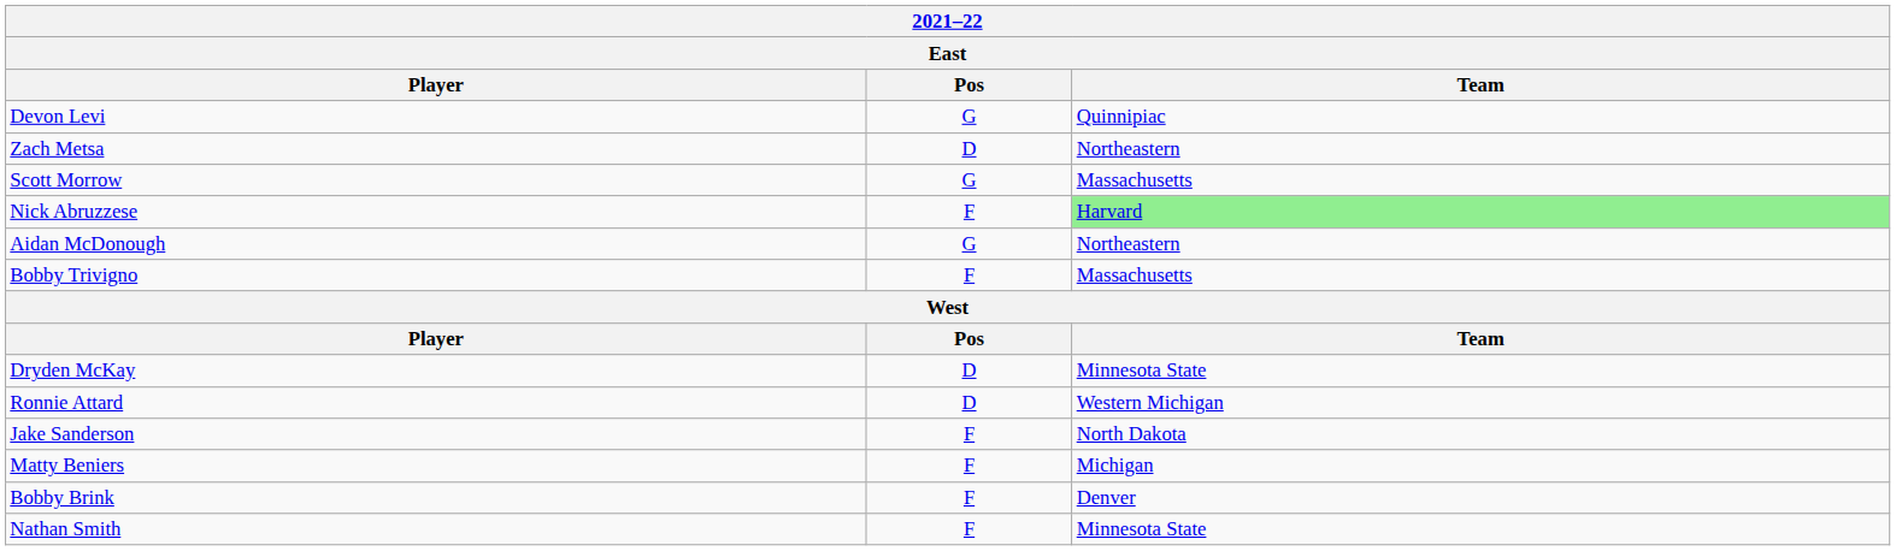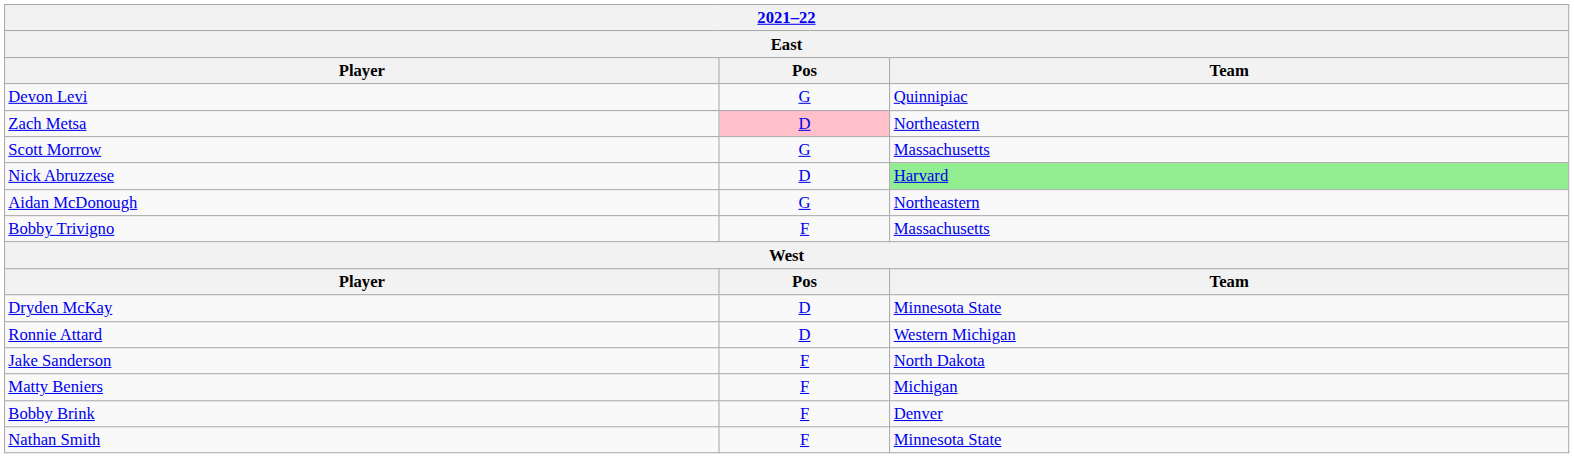 <table class="wikitable" width=95%>
 <tr>
 <th colspan=3><a href='#'>2021–22</a></th>
 </tr>
 <tr>
 <th colspan=3><strong>East</strong></th>
 </tr>
 <tr>
 <th>Player</th>
 <th>Pos</th>
 <th>Team</th>
 </tr>
 <tr>
 <td><a href='#'>Devon Levi</a></td>
 <td style="text-align:center;"><a href='#'>G</a></td>
 <td><a href='#'>Quinnipiac</a></td>
 </tr>
 <tr>
 <td><a href='#'>Zach Metsa</a></td>
-<td style="text-align:center;"><a href='#'>D</a></td>
+<td style="background: pink; text-align:center;"><a href='#'>D</a></td>
 <td><a href='#'>Northeastern</a></td>
 </tr>
 <tr>
 <td><a href='#'>Scott Morrow</a></td>
 <td style="text-align:center;"><a href='#'>G</a></td>
 <td><a href='#'>Massachusetts</a></td>
 </tr>
 <tr>
 <td><a href='#'>Nick Abruzzese</a></td>
-<td style="text-align:center;"><a href='#'>F</a></td>
+<td style="text-align:center;"><a href='#'>D</a></td>
 <td style="background: lightgreen;"><a href='#'>Harvard</a></td>
 </tr>
 <tr>
 <td><a href='#'>Aidan McDonough</a></td>
 <td style="text-align:center;"><a href='#'>G</a></td>
 <td><a href='#'>Northeastern</a></td>
 </tr>
 <tr>
 <td><a href='#'>Bobby Trivigno</a></td>
 <td style="text-align:center;"><a href='#'>F</a></td>
 <td><a href='#'>Massachusetts</a></td>
 </tr>
 <tr>
 <th colspan=3><strong>West</strong></th>
 </tr>
 <tr>
 <th>Player</th>
 <th>Pos</th>
 <th>Team</th>
 </tr>
 <tr>
 <td><a href='#'>Dryden McKay</a></td>
 <td style="text-align:center;"><a href='#'>D</a></td>
 <td><a href='#'>Minnesota State</a></td>
 </tr>
 <tr>
 <td><a href='#'>Ronnie Attard</a></td>
 <td style="text-align:center;"><a href='#'>D</a></td>
 <td><a href='#'>Western Michigan</a></td>
 </tr>
 <tr>
 <td><a href='#'>Jake Sanderson</a></td>
 <td style="text-align:center;"><a href='#'>F</a></td>
 <td><a href='#'>North Dakota</a></td>
 </tr>
 <tr>
 <td><a href='#'>Matty Beniers</a></td>
 <td style="text-align:center;"><a href='#'>F</a></td>
 <td><a href='#'>Michigan</a></td>
 </tr>
 <tr>
 <td><a href='#'>Bobby Brink</a></td>
 <td style="text-align:center;"><a href='#'>F</a></td>
 <td><a href='#'>Denver</a></td>
 </tr>
 <tr>
 <td><a href='#'>Nathan Smith</a></td>
 <td style="text-align:center;"><a href='#'>F</a></td>
 <td><a href='#'>Minnesota State</a></td>
 </tr>
 </table>
